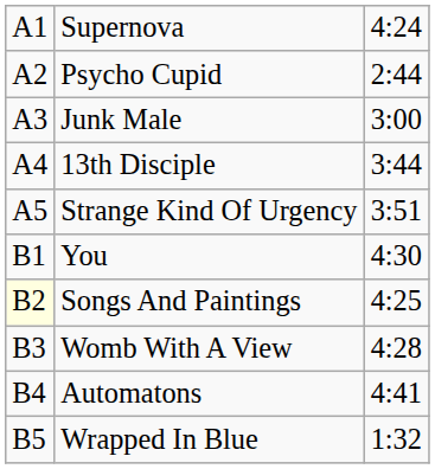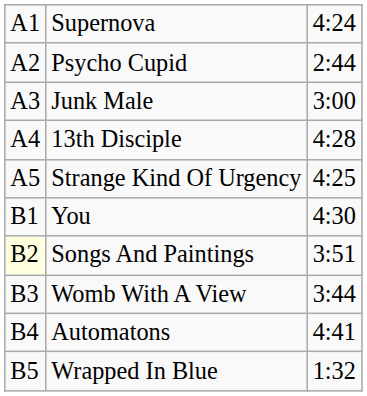 <table class="wikitable">
 <tr>
 <td>A1</td>
 <td>Supernova</td>
 <td>4:24</td>
 </tr>
 <tr>
 <td>A2</td>
 <td>Psycho Cupid</td>
 <td>2:44</td>
 </tr>
 <tr>
 <td>A3</td>
 <td>Junk Male</td>
 <td>3:00</td>
 </tr>
 <tr>
 <td>A4</td>
 <td>13th Disciple</td>
-<td>3:44</td>
+<td>4:28</td>
 </tr>
 <tr>
 <td>A5</td>
 <td>Strange Kind Of Urgency</td>
-<td>3:51</td>
+<td>4:25</td>
 </tr>
 <tr>
 <td>B1</td>
 <td>You</td>
 <td>4:30</td>
 </tr>
 <tr>
 <td style="background: lightyellow;">B2</td>
 <td>Songs And Paintings</td>
-<td>4:25</td>
+<td>3:51</td>
 </tr>
 <tr>
 <td>B3</td>
 <td>Womb With A View</td>
-<td>4:28</td>
+<td>3:44</td>
 </tr>
 <tr>
 <td>B4</td>
 <td>Automatons</td>
 <td>4:41</td>
 </tr>
 <tr>
 <td>B5</td>
 <td>Wrapped In Blue</td>
 <td>1:32</td>
 </tr>
 </table>
